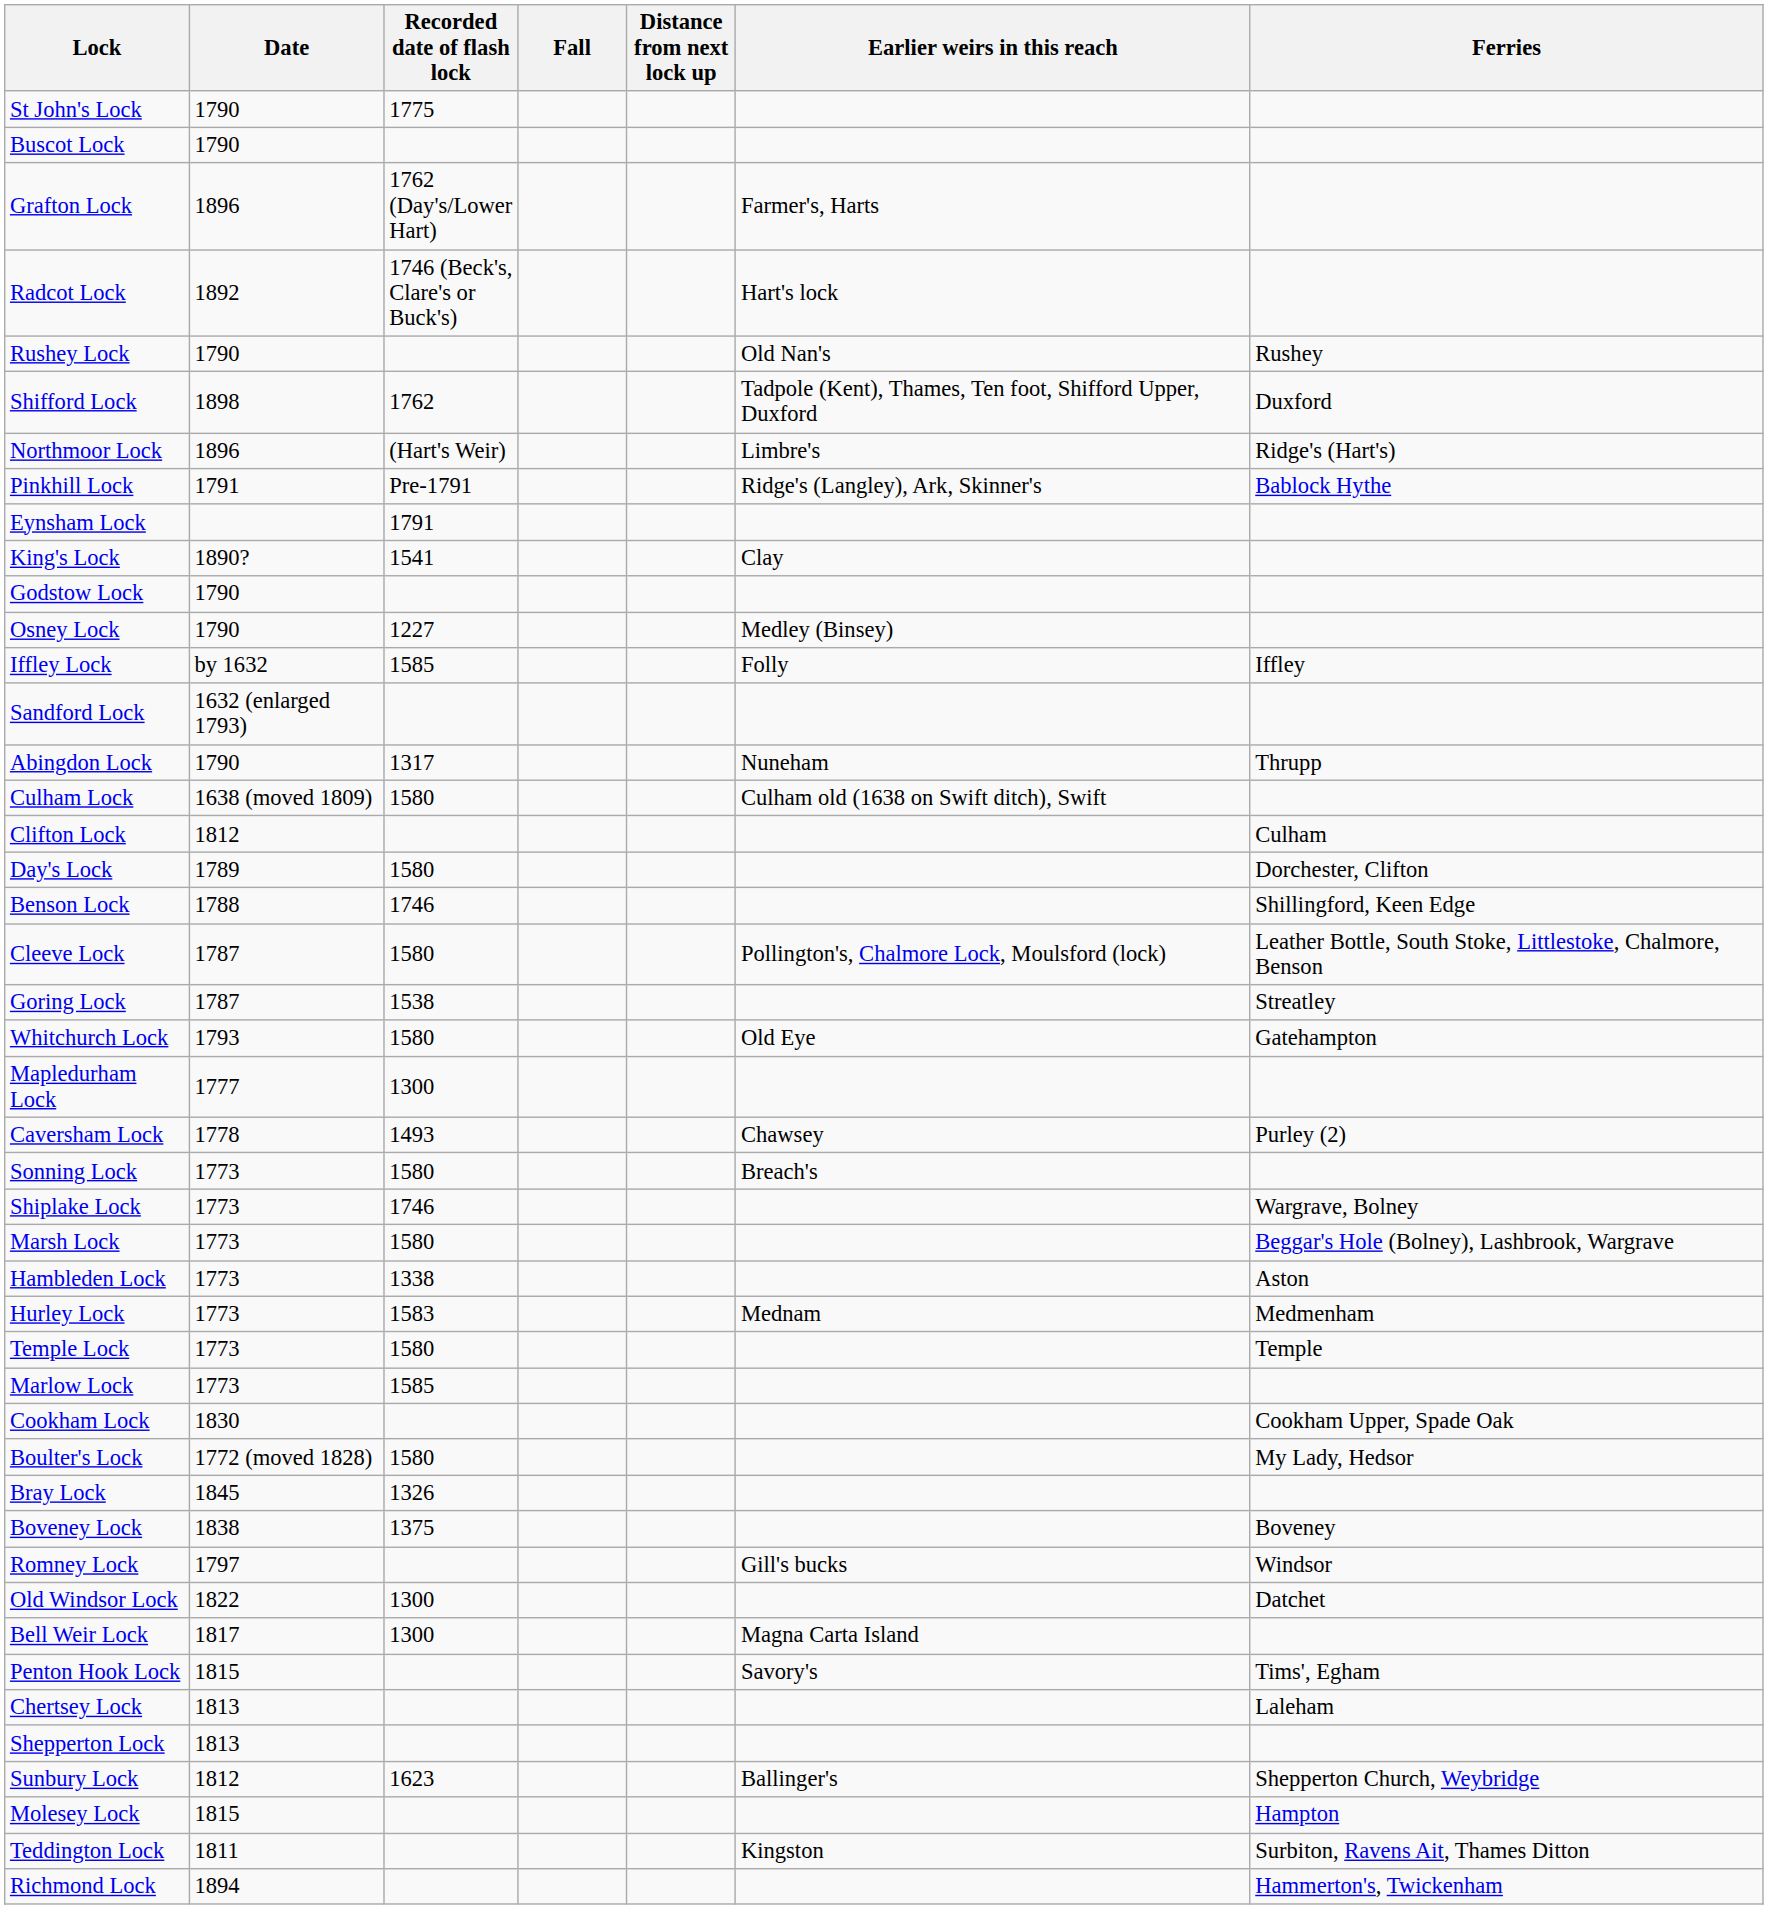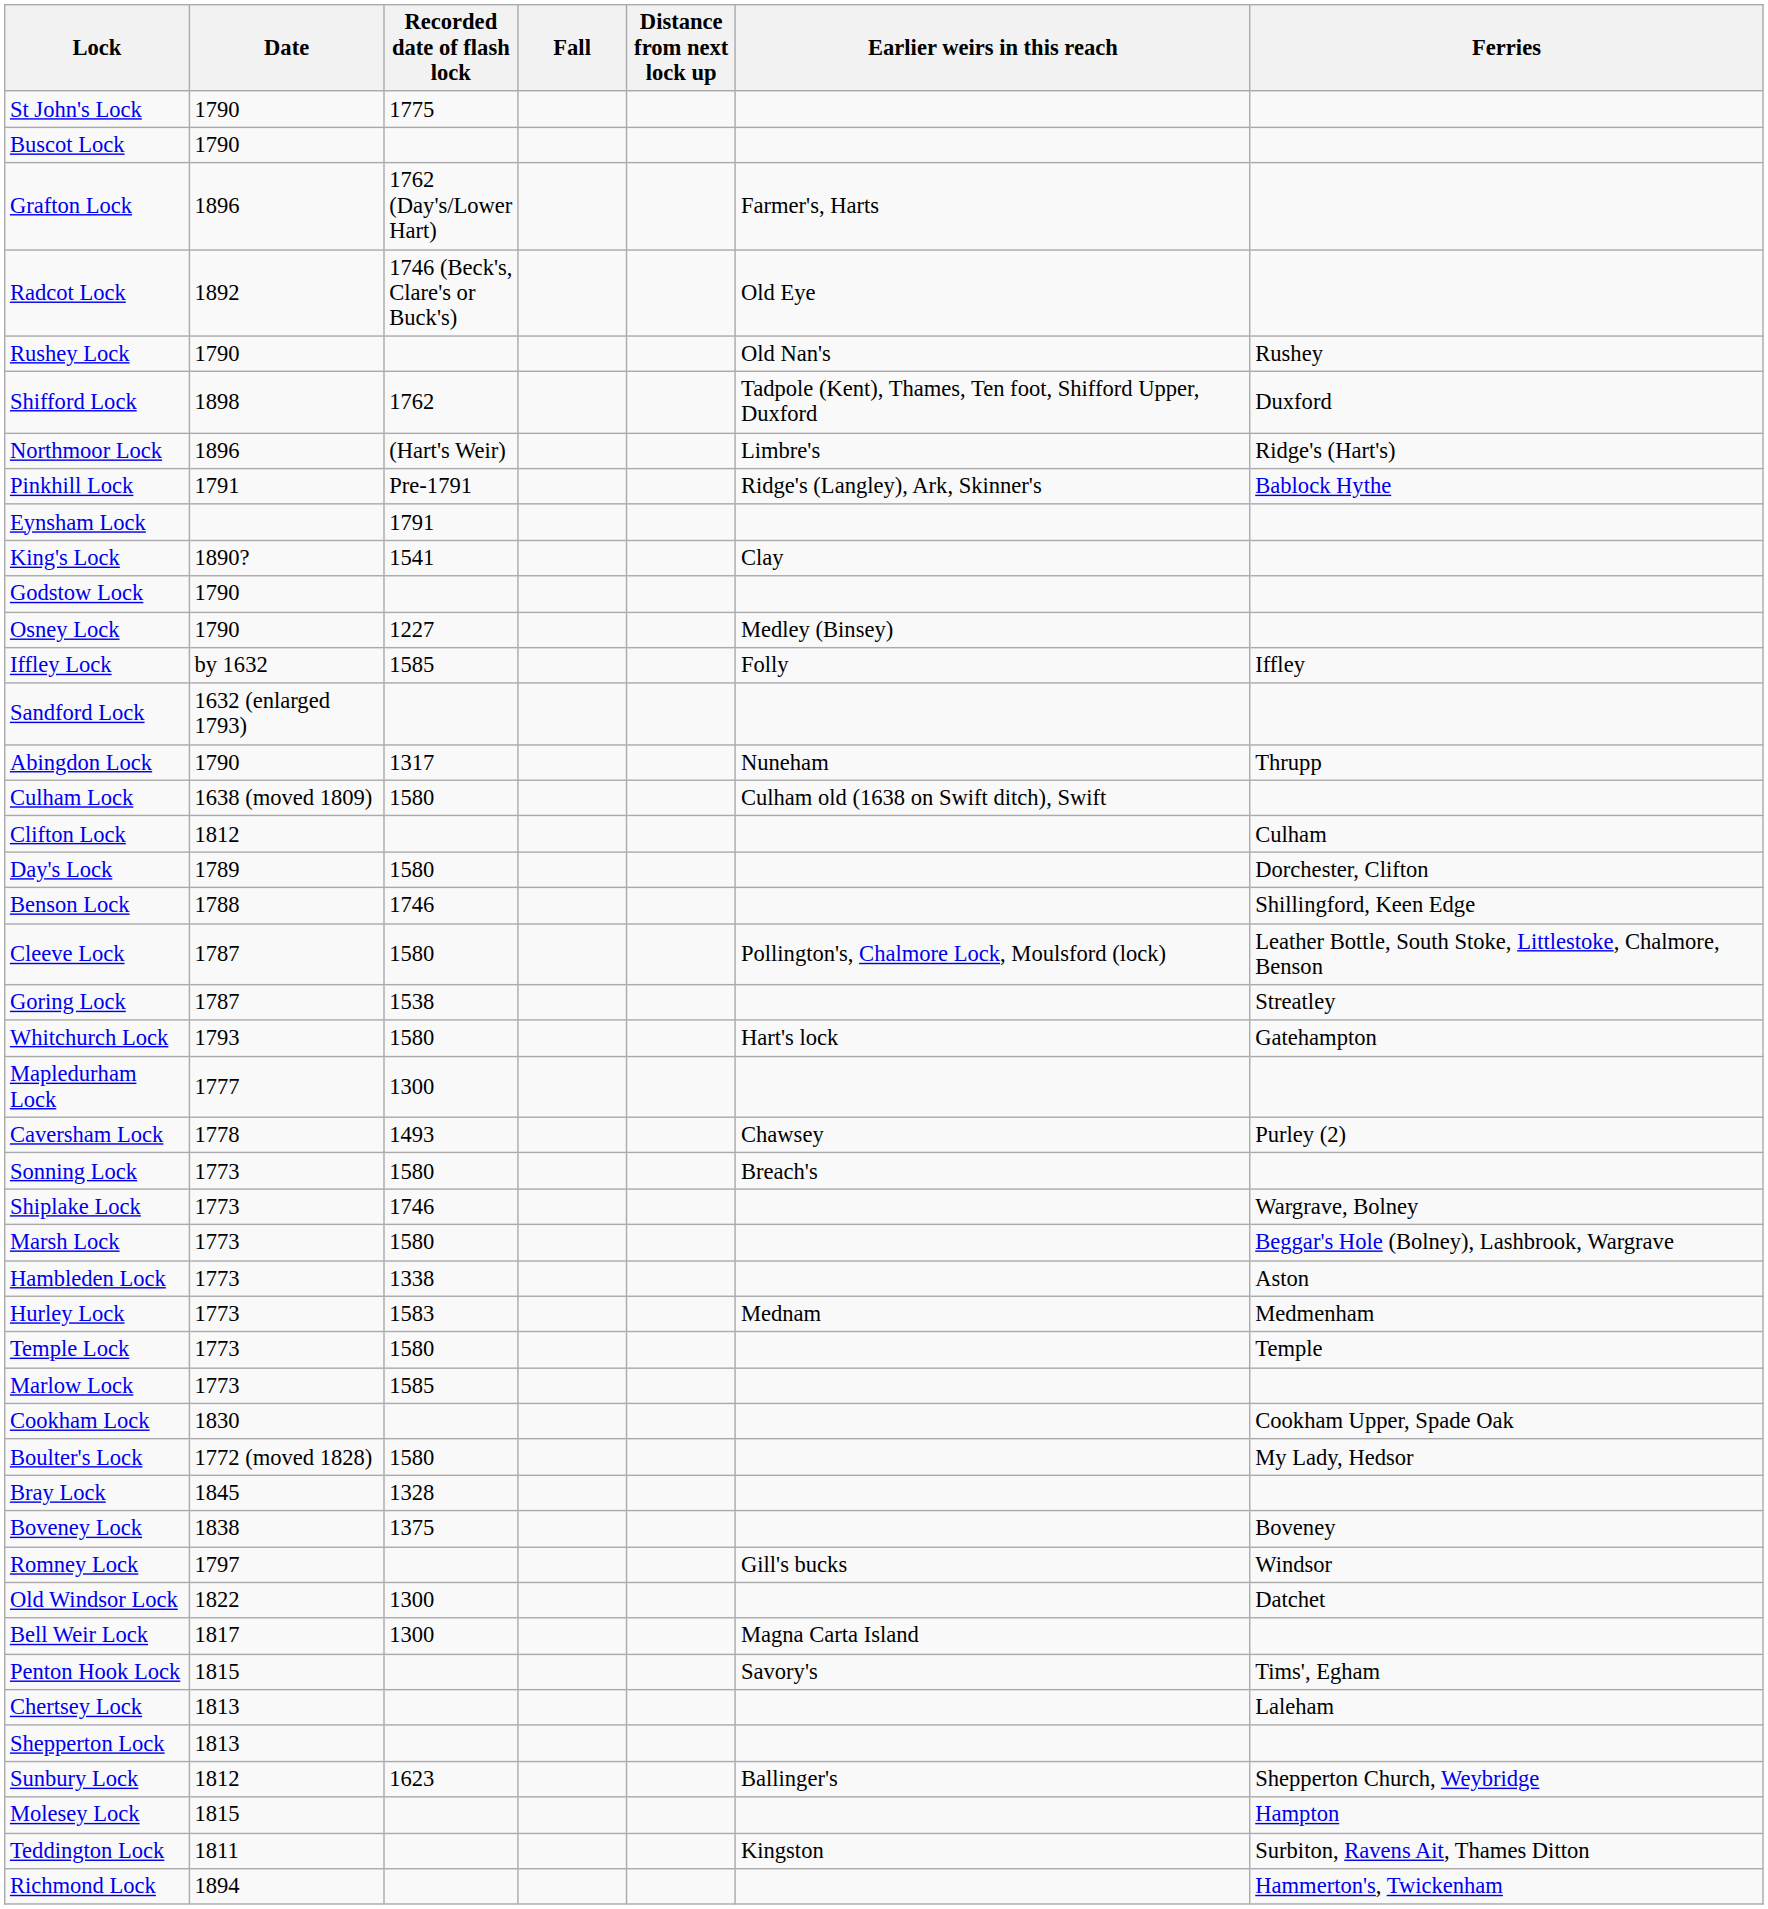 <table class="wikitable plainrowheaders">
 <tr>
 <th>Lock</th>
 <th>Date</th>
 <th scope="col" width="80">Recorded date of flash lock</th>
 <th scope="col" width="70">Fall</th>
 <th scope="col" width="70">Distance from next lock up</th>
 <th>Earlier weirs in this reach</th>
 <th>Ferries</th>
 </tr>
 <tr>
 <td><a href='#'>St John's Lock</a></td>
 <td>1790</td>
 <td>1775</td>
 <td></td>
 <td></td>
 <td></td>
 <td></td>
 </tr>
 <tr>
 <td><a href='#'>Buscot Lock</a></td>
 <td>1790</td>
 <td></td>
 <td></td>
 <td></td>
 <td></td>
 <td></td>
 </tr>
 <tr>
 <td><a href='#'>Grafton Lock</a></td>
 <td>1896</td>
 <td>1762 (Day's/Lower Hart)</td>
 <td></td>
 <td></td>
 <td>Farmer's, Harts</td>
 <td></td>
 </tr>
 <tr>
 <td><a href='#'>Radcot Lock</a></td>
 <td>1892</td>
 <td>1746 (Beck's, Clare's or Buck's)</td>
 <td></td>
 <td></td>
-<td>Hart's lock</td>
+<td>Old Eye</td>
 <td></td>
 </tr>
 <tr>
 <td><a href='#'>Rushey Lock</a></td>
 <td>1790</td>
 <td></td>
 <td></td>
 <td></td>
 <td>Old Nan's</td>
 <td>Rushey</td>
 </tr>
 <tr>
 <td><a href='#'>Shifford Lock</a></td>
 <td>1898</td>
 <td>1762</td>
 <td></td>
 <td></td>
 <td>Tadpole (Kent), Thames, Ten foot, Shifford Upper, Duxford</td>
 <td>Duxford</td>
 </tr>
 <tr>
 <td><a href='#'>Northmoor Lock</a></td>
 <td>1896</td>
 <td>(Hart's Weir)</td>
 <td></td>
 <td></td>
 <td>Limbre's</td>
 <td>Ridge's (Hart's)</td>
 </tr>
 <tr>
 <td><a href='#'>Pinkhill Lock</a></td>
 <td>1791</td>
 <td>Pre-1791</td>
 <td></td>
 <td></td>
 <td>Ridge's (Langley), Ark, Skinner's</td>
 <td><a href='#'>Bablock Hythe</a></td>
 </tr>
 <tr>
 <td><a href='#'>Eynsham Lock</a></td>
 <td></td>
 <td>1791</td>
 <td></td>
 <td></td>
 <td></td>
 </tr>
 <tr>
 <td><a href='#'>King's Lock</a></td>
 <td>1890?</td>
 <td>1541</td>
 <td></td>
 <td></td>
 <td>Clay</td>
 <td></td>
 </tr>
 <tr>
 <td><a href='#'>Godstow Lock</a></td>
 <td>1790</td>
 <td></td>
 <td></td>
 <td></td>
 <td></td>
 <td></td>
 </tr>
 <tr>
 <td><a href='#'>Osney Lock</a></td>
 <td>1790</td>
 <td>1227</td>
 <td></td>
 <td></td>
 <td>Medley (Binsey)</td>
 <td></td>
 </tr>
 <tr>
 <td><a href='#'>Iffley Lock</a></td>
 <td>by 1632</td>
 <td>1585</td>
 <td></td>
 <td></td>
 <td>Folly</td>
 <td>Iffley</td>
 </tr>
 <tr>
 <td><a href='#'>Sandford Lock</a></td>
 <td>1632 (enlarged 1793)</td>
 <td></td>
 <td></td>
 <td></td>
 <td></td>
 <td></td>
 </tr>
 <tr>
 <td><a href='#'>Abingdon Lock</a></td>
 <td>1790</td>
 <td>1317</td>
 <td></td>
 <td></td>
 <td>Nuneham</td>
 <td>Thrupp</td>
 </tr>
 <tr>
 <td><a href='#'>Culham Lock</a></td>
 <td>1638 (moved 1809)</td>
 <td>1580</td>
 <td></td>
 <td></td>
 <td>Culham old (1638 on Swift ditch), Swift</td>
 <td></td>
 </tr>
 <tr>
 <td><a href='#'>Clifton Lock</a></td>
 <td>1812</td>
 <td></td>
 <td></td>
 <td></td>
 <td></td>
 <td>Culham</td>
 </tr>
 <tr>
 <td><a href='#'>Day's Lock</a></td>
 <td>1789</td>
 <td>1580</td>
 <td></td>
 <td></td>
 <td></td>
 <td>Dorchester, Clifton</td>
 </tr>
 <tr>
 <td><a href='#'>Benson Lock</a></td>
 <td>1788</td>
 <td>1746</td>
 <td></td>
 <td></td>
 <td></td>
 <td>Shillingford, Keen Edge</td>
 </tr>
 <tr>
 <td><a href='#'>Cleeve Lock</a></td>
 <td>1787</td>
 <td>1580</td>
 <td></td>
 <td></td>
 <td>Pollington's, <a href='#'>Chalmore Lock</a>, Moulsford (lock)</td>
 <td>Leather Bottle, South Stoke, <a href='#'>Littlestoke</a>, Chalmore, Benson</td>
 </tr>
 <tr>
 <td><a href='#'>Goring Lock</a></td>
 <td>1787</td>
 <td>1538</td>
 <td></td>
 <td></td>
 <td></td>
 <td>Streatley</td>
 </tr>
 <tr>
 <td><a href='#'>Whitchurch Lock</a></td>
 <td>1793</td>
 <td>1580</td>
 <td></td>
 <td></td>
-<td>Old Eye</td>
+<td>Hart's lock</td>
 <td>Gatehampton</td>
 </tr>
 <tr>
 <td><a href='#'>Mapledurham Lock</a></td>
 <td>1777</td>
 <td>1300</td>
 <td></td>
 <td></td>
 <td></td>
 <td></td>
 </tr>
 <tr>
 <td><a href='#'>Caversham Lock</a></td>
 <td>1778</td>
 <td>1493</td>
 <td></td>
 <td></td>
 <td>Chawsey</td>
 <td>Purley (2)</td>
 </tr>
 <tr>
 <td><a href='#'>Sonning Lock</a></td>
 <td>1773</td>
 <td>1580</td>
 <td></td>
 <td></td>
 <td>Breach's</td>
 <td></td>
 </tr>
 <tr>
 <td><a href='#'>Shiplake Lock</a></td>
 <td>1773</td>
 <td>1746</td>
 <td></td>
 <td></td>
 <td></td>
 <td>Wargrave, Bolney</td>
 </tr>
 <tr>
 <td><a href='#'>Marsh Lock</a></td>
 <td>1773</td>
 <td>1580</td>
 <td></td>
 <td></td>
 <td></td>
 <td><a href='#'>Beggar's Hole</a> (Bolney),  Lashbrook, Wargrave</td>
 </tr>
 <tr>
 <td><a href='#'>Hambleden Lock</a></td>
 <td>1773</td>
 <td>1338</td>
 <td></td>
 <td></td>
 <td></td>
 <td>Aston</td>
 </tr>
 <tr>
 <td><a href='#'>Hurley Lock</a></td>
 <td>1773</td>
 <td>1583</td>
 <td></td>
 <td></td>
 <td>Mednam</td>
 <td>Medmenham</td>
 </tr>
 <tr>
 <td><a href='#'>Temple Lock</a></td>
 <td>1773</td>
 <td>1580</td>
 <td></td>
 <td></td>
 <td></td>
 <td>Temple</td>
 </tr>
 <tr>
 <td><a href='#'>Marlow Lock</a></td>
 <td>1773</td>
 <td>1585</td>
 <td></td>
 <td></td>
 <td></td>
 <td></td>
 </tr>
 <tr>
 <td><a href='#'>Cookham Lock</a></td>
 <td>1830</td>
 <td></td>
 <td></td>
 <td></td>
 <td></td>
 <td>Cookham Upper, Spade Oak</td>
 </tr>
 <tr>
 <td><a href='#'>Boulter's Lock</a></td>
 <td>1772 (moved 1828)</td>
 <td>1580</td>
 <td></td>
 <td></td>
 <td></td>
 <td>My Lady, Hedsor</td>
 </tr>
 <tr>
 <td><a href='#'>Bray Lock</a></td>
 <td>1845</td>
-<td>1326</td>
+<td>1328</td>
 <td></td>
 <td></td>
 <td></td>
 <td></td>
 </tr>
 <tr>
 <td><a href='#'>Boveney Lock</a></td>
 <td>1838</td>
 <td>1375</td>
 <td></td>
 <td></td>
 <td></td>
 <td>Boveney</td>
 </tr>
 <tr>
 <td><a href='#'>Romney Lock</a></td>
 <td>1797</td>
 <td></td>
 <td></td>
 <td></td>
 <td>Gill's bucks</td>
 <td>Windsor</td>
 </tr>
 <tr>
 <td><a href='#'>Old Windsor Lock</a></td>
 <td>1822</td>
 <td>1300</td>
 <td></td>
 <td></td>
 <td></td>
 <td>Datchet</td>
 </tr>
 <tr>
 <td><a href='#'>Bell Weir Lock</a></td>
 <td>1817</td>
 <td>1300</td>
 <td></td>
 <td></td>
 <td>Magna Carta Island</td>
 <td></td>
 </tr>
 <tr>
 <td><a href='#'>Penton Hook Lock</a></td>
 <td>1815</td>
 <td></td>
 <td></td>
 <td></td>
 <td>Savory's</td>
 <td>Tims', Egham</td>
 </tr>
 <tr>
 <td><a href='#'>Chertsey Lock</a></td>
 <td>1813</td>
 <td></td>
 <td></td>
 <td></td>
 <td></td>
 <td>Laleham</td>
 </tr>
 <tr>
 <td><a href='#'>Shepperton Lock</a></td>
 <td>1813</td>
 <td></td>
 <td></td>
 <td></td>
 <td></td>
 <td></td>
 </tr>
 <tr>
 <td><a href='#'>Sunbury Lock</a></td>
 <td>1812</td>
 <td>1623</td>
 <td></td>
 <td></td>
 <td>Ballinger's</td>
 <td>Shepperton Church, <a href='#'>Weybridge</a></td>
 </tr>
 <tr>
 <td><a href='#'>Molesey Lock</a></td>
 <td>1815</td>
 <td></td>
 <td></td>
 <td></td>
 <td></td>
 <td><a href='#'>Hampton</a></td>
 </tr>
 <tr>
 <td><a href='#'>Teddington Lock</a></td>
 <td>1811</td>
 <td></td>
 <td></td>
 <td></td>
 <td>Kingston</td>
 <td>Surbiton, <a href='#'>Ravens Ait</a>, Thames Ditton</td>
 </tr>
 <tr>
 <td><a href='#'>Richmond Lock</a></td>
 <td>1894</td>
 <td></td>
 <td></td>
 <td></td>
 <td></td>
 <td><a href='#'>Hammerton's</a>, <a href='#'>Twickenham</a></td>
 </tr>
 </table>
